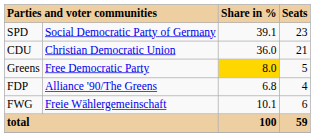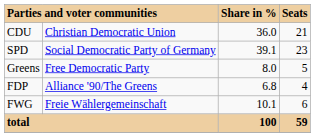 <table class="wikitable">
 <tr>
 <td colspan="2" bgcolor="#EECFA1"><strong>Parties and voter communities</strong></td>
 <td align="center" bgcolor="#EECFA1"><strong>Share in %</strong></td>
 <td align="center" bgcolor="#EECFA1"><strong>Seats</strong></td>
+</tr>
+<tr --->
+<td>CDU</td>
+<td><a href='#'>Christian Democratic Union</a></td>
+<td align="right">36.0</td>
+<td align="right">21</td>
 </tr>
 <tr --->
 <td>SPD</td>
 <td><a href='#'>Social Democratic Party of Germany</a></td>
 <td align="right">39.1</td>
 <td align="right">23</td>
 </tr>
 <tr --->
-<td>CDU</td>
-<td><a href='#'>Christian Democratic Union</a></td>
-<td align="right">36.0</td>
-<td align="right">21</td>
-</tr>
-<tr --->
 <td>Greens</td>
 <td><a href='#'>Free Democratic Party</a></td>
-<td align="right" style="background: gold;">8.0</td>
+<td align="right">8.0</td>
 <td align="right">5</td>
 </tr>
 <tr --->
 <td>FDP</td>
 <td><a href='#'>Alliance '90/The Greens</a></td>
 <td align="right">6.8</td>
 <td align="right">4</td>
 </tr>
 <tr --->
 <td>FWG</td>
 <td><a href='#'>Freie Wählergemeinschaft</a></td>
 <td align="right">10.1</td>
 <td align="right">6</td>
 </tr>
 <tr --->
 <td colspan="2" bgcolor="#EECFA1"><strong>total</strong></td>
 <td align="right" bgcolor="#EECFA1"><strong>100</strong></td>
 <td align="right" bgcolor="#EECFA1"><strong>59</strong></td>
 </tr>
 <tr --->
 </tr>
 </table>
